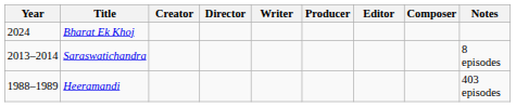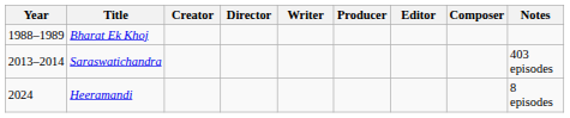 <table class="wikitable">
 <tr>
 <th scope="col">Year</th>
 <th scope="col">Title</th>
 <th scope="col" width=65>Creator</th>
 <th scope="col" width=65>Director</th>
 <th scope="col" width=65>Writer</th>
 <th scope="col" width=65>Producer</th>
 <th scope="col" width=65>Editor</th>
 <th scope="col" width=65>Composer</th>
 <th scope="col" width=65>Notes</th>
 </tr>
 <tr>
-<td>2024</td>
+<td>1988–1989</td>
 <td><em><a href='#'>Bharat Ek Khoj</a></em></td>
 <td></td>
 <td></td>
 <td></td>
 <td></td>
 <td></td>
 <td></td>
 <td></td>
 </tr>
 <tr>
 <td>2013–2014</td>
 <td><em><a href='#'>Saraswatichandra</a></em></td>
 <td></td>
 <td></td>
 <td></td>
 <td></td>
 <td></td>
 <td></td>
-<td>8 episodes</td>
+<td>403 episodes</td>
 </tr>
 <tr>
-<td>1988–1989</td>
+<td>2024</td>
 <td><em><a href='#'>Heeramandi</a></em></td>
 <td></td>
 <td></td>
 <td></td>
 <td></td>
 <td></td>
 <td></td>
-<td>403 episodes</td>
+<td>8 episodes</td>
 </tr>
 </table>
